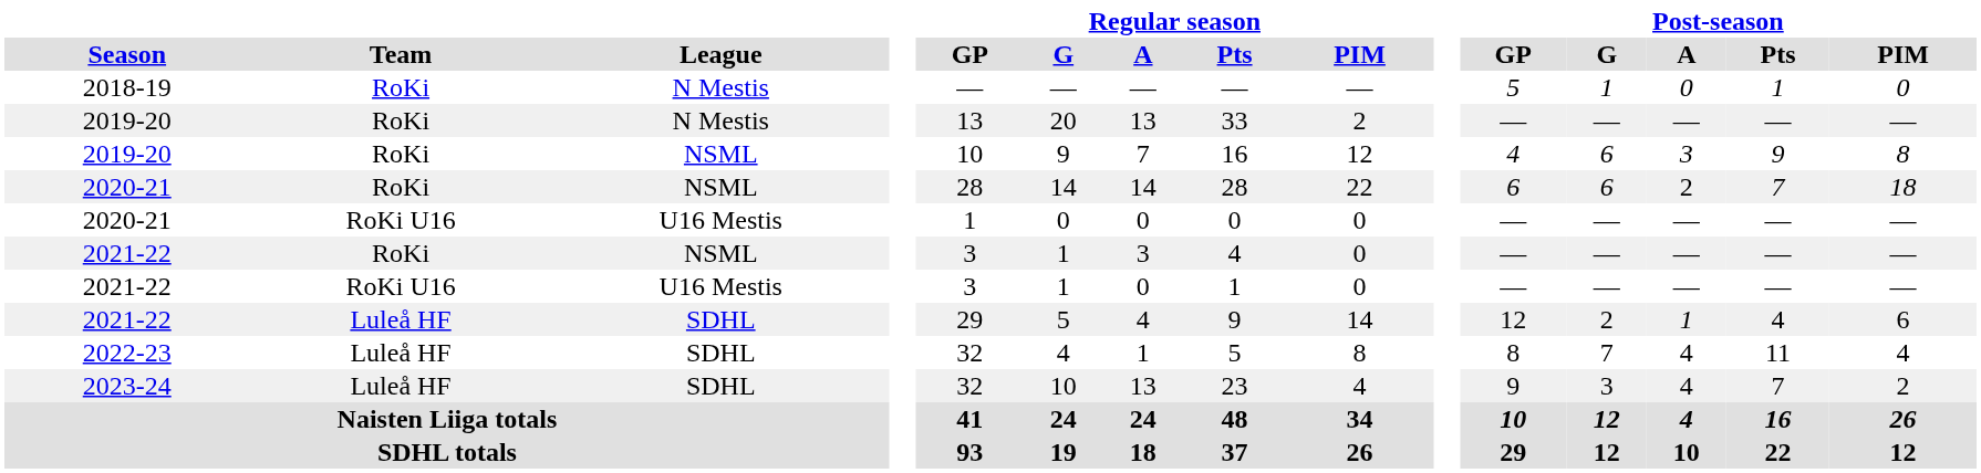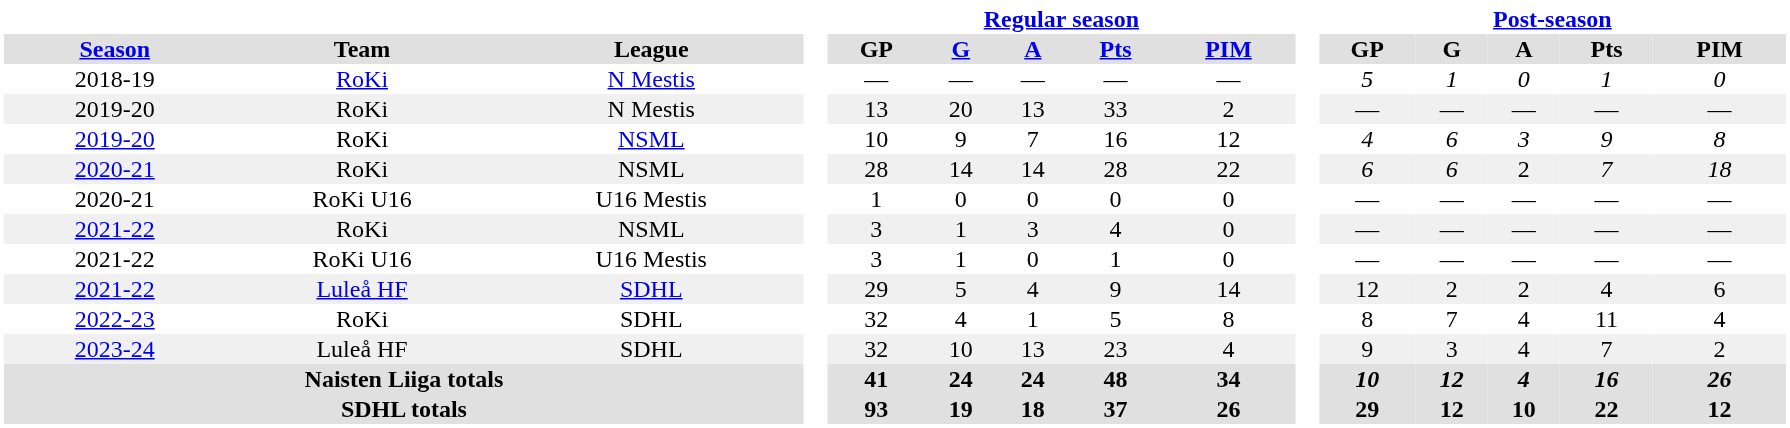 <table border="0" cellpadding="1" cellspacing="0" width="75%" style="text-align:center">
 <tr>
 <th colspan="3" bgcolor="#ffffff"> </th>
 <th rowspan="86" bgcolor="#ffffff"> </th>
 <th colspan="5"><a href='#'>Regular season</a></th>
 <th rowspan="86" bgcolor="#ffffff"> </th>
 <th colspan="5"><a href='#'>Post-season</a></th>
 </tr>
 <tr bgcolor="#e0e0e0">
 <th><a href='#'>Season</a></th>
 <th>Team</th>
 <th>League</th>
 <th>GP</th>
 <th><a href='#'>G</a></th>
 <th><a href='#'>A</a></th>
 <th><a href='#'>Pts</a></th>
 <th><a href='#'>PIM</a></th>
 <th>GP</th>
 <th>G</th>
 <th>A</th>
 <th>Pts</th>
 <th>PIM</th>
 </tr>
 <tr>
 <td>2018-19</td>
 <td><a href='#'>RoKi</a></td>
 <td><a href='#'>N Mestis</a></td>
 <td>—</td>
 <td>—</td>
 <td>—</td>
 <td>—</td>
 <td>—</td>
 <td><em>5</em></td>
 <td><em>1</em></td>
 <td><em>0</em></td>
 <td><em>1</em></td>
 <td><em>0</em></td>
 </tr>
 <tr bgcolor="#f0f0f0">
 <td>2019-20</td>
 <td>RoKi</td>
 <td>N Mestis</td>
 <td>13</td>
 <td>20</td>
 <td>13</td>
 <td>33</td>
 <td>2</td>
 <td>—</td>
 <td>—</td>
 <td>—</td>
 <td>—</td>
 <td>—</td>
 </tr>
 <tr>
 <td><a href='#'>2019-20</a></td>
 <td>RoKi</td>
 <td><a href='#'>NSML</a></td>
 <td>10</td>
 <td>9</td>
 <td>7</td>
 <td>16</td>
 <td>12</td>
 <td><em>4</em></td>
 <td><em>6</em></td>
 <td><em>3</em></td>
 <td><em>9</em></td>
 <td><em>8</em></td>
 </tr>
 <tr bgcolor="#f0f0f0">
 <td><a href='#'>2020-21</a></td>
 <td>RoKi</td>
 <td>NSML</td>
 <td>28</td>
 <td>14</td>
 <td>14</td>
 <td>28</td>
 <td>22</td>
 <td><em>6</em></td>
 <td><em>6</em></td>
 <td>2</td>
 <td><em>7</em></td>
 <td><em>18</em></td>
 </tr>
 <tr>
 <td>2020-21</td>
 <td>RoKi U16</td>
 <td>U16 Mestis</td>
 <td>1</td>
 <td>0</td>
 <td>0</td>
 <td>0</td>
 <td>0</td>
 <td>—</td>
 <td>—</td>
 <td>—</td>
 <td>—</td>
 <td>—</td>
 </tr>
 <tr bgcolor="#f0f0f0">
 <td><a href='#'>2021-22</a></td>
 <td>RoKi</td>
 <td>NSML</td>
 <td>3</td>
 <td>1</td>
 <td>3</td>
 <td>4</td>
 <td>0</td>
 <td>—</td>
 <td>—</td>
 <td>—</td>
 <td>—</td>
 <td>—</td>
 </tr>
 <tr>
 <td>2021-22</td>
 <td>RoKi U16</td>
 <td>U16 Mestis</td>
 <td>3</td>
 <td>1</td>
 <td>0</td>
 <td>1</td>
 <td>0</td>
 <td>—</td>
 <td>—</td>
 <td>—</td>
 <td>—</td>
 <td>—</td>
 </tr>
 <tr bgcolor="#f0f0f0">
 <td><a href='#'>2021-22</a></td>
 <td><a href='#'>Luleå HF</a></td>
 <td><a href='#'>SDHL</a></td>
 <td>29</td>
 <td>5</td>
 <td>4</td>
 <td>9</td>
 <td>14</td>
 <td>12</td>
 <td>2</td>
-<td><em>1</em></td>
+<td>2</td>
 <td>4</td>
 <td>6</td>
 </tr>
 <tr>
 <td><a href='#'>2022-23</a></td>
-<td>Luleå HF</td>
+<td>RoKi</td>
 <td>SDHL</td>
 <td>32</td>
 <td>4</td>
 <td>1</td>
 <td>5</td>
 <td>8</td>
 <td>8</td>
 <td>7</td>
 <td>4</td>
 <td>11</td>
 <td>4</td>
 </tr>
 <tr bgcolor="#f0f0f0">
 <td><a href='#'>2023-24</a></td>
 <td>Luleå HF</td>
 <td>SDHL</td>
 <td>32</td>
 <td>10</td>
 <td>13</td>
 <td>23</td>
 <td>4</td>
 <td>9</td>
 <td>3</td>
 <td>4</td>
 <td>7</td>
 <td>2</td>
 </tr>
 <tr bgcolor="#e0e0e0">
 <th colspan="3">Naisten Liiga totals</th>
 <th>41</th>
 <th>24</th>
 <th>24</th>
 <th>48</th>
 <th>34</th>
 <th><em>10</em></th>
 <th><em>12</em></th>
 <th><em>4</em></th>
 <th><em>16</em></th>
 <th><em>26</em></th>
 </tr>
 <tr bgcolor="#e0e0e0">
 <th colspan="3">SDHL totals</th>
 <th>93</th>
 <th>19</th>
 <th>18</th>
 <th>37</th>
 <th>26</th>
 <th>29</th>
 <th>12</th>
 <th>10</th>
 <th>22</th>
 <th>12</th>
 </tr>
 </table>
